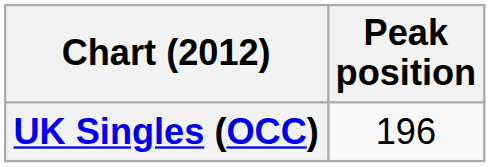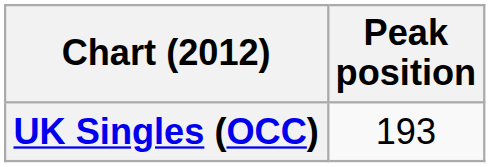 <table class="wikitable sortable plainrowheaders" style="text-align:center">
 <tr>
 <th scope="col">Chart (2012)</th>
 <th scope="col">Peak<br>position</th>
 </tr>
 <tr>
 <th scope="row"><a href='#'>UK Singles</a> (<a href='#'>OCC</a>)</th>
-<td style="text-align:center;">196</td>
+<td style="text-align:center;">193</td>
 </tr>
 </table>
